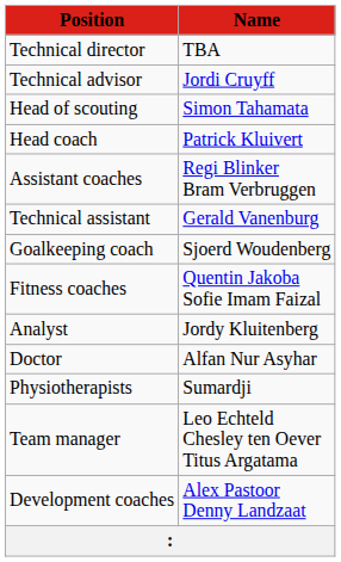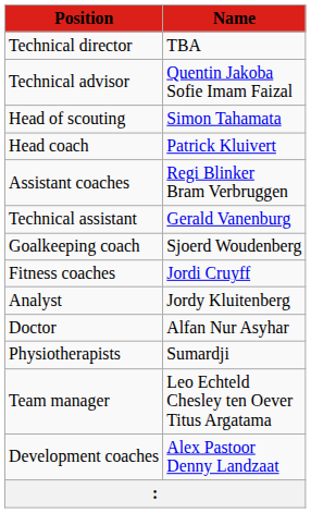 <table class="wikitable">
 <tr>
 <th style="background-color:#DB2019;"><span>Position</span></th>
 <th style="background-color:#DB2019;"><span>Name</span></th>
 </tr>
 <tr>
 <td>Technical director</td>
 <td>TBA</td>
 </tr>
 <tr>
 <td>Technical advisor</td>
-<td> <a href='#'>Jordi Cruyff</a></td>
+<td> <a href='#'>Quentin Jakoba</a><br> Sofie Imam Faizal</td>
 </tr>
 <tr>
 <td>Head of scouting</td>
 <td> <a href='#'>Simon Tahamata</a></td>
 </tr>
 <tr>
 <td>Head coach</td>
 <td> <a href='#'>Patrick Kluivert</a></td>
 </tr>
 <tr>
 <td>Assistant coaches</td>
 <td> <a href='#'>Regi Blinker</a><br> Bram Verbruggen</td>
 </tr>
 <tr>
 <td>Technical assistant</td>
 <td> <a href='#'>Gerald Vanenburg</a></td>
 </tr>
 <tr>
 <td>Goalkeeping coach</td>
 <td nowrap> Sjoerd Woudenberg</td>
 </tr>
 <tr>
 <td>Fitness coaches</td>
-<td> <a href='#'>Quentin Jakoba</a><br> Sofie Imam Faizal</td>
+<td> <a href='#'>Jordi Cruyff</a></td>
 </tr>
 <tr>
 <td>Analyst</td>
 <td> Jordy Kluitenberg</td>
 </tr>
 <tr>
 <td>Doctor</td>
 <td> Alfan Nur Asyhar</td>
 </tr>
 <tr>
 <td>Physiotherapists</td>
 <td> Sumardji</td>
 </tr>
 <tr>
 <td>Team manager</td>
 <td> Leo Echteld<br> Chesley ten Oever<br> Titus Argatama</td>
 </tr>
 <tr>
 <td>Development coaches</td>
 <td> <a href='#'>Alex Pastoor</a><br> <a href='#'>Denny Landzaat</a></td>
 </tr>
 <tr>
 <th colspan="11">:</th>
 </tr>
 </table>
